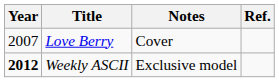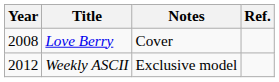 <table class="wikitable">
 <tr>
 <th>Year</th>
 <th>Title</th>
 <th>Notes</th>
 <th>Ref.</th>
 </tr>
 <tr>
-<td>2007</td>
+<td>2008</td>
 <td><em><a href='#'>Love Berry</a></em></td>
 <td>Cover</td>
 <td></td>
 </tr>
 <tr>
-<td><strong>2012</strong></td>
+<td>2012</td>
 <td><em>Weekly ASCII</em></td>
 <td>Exclusive model</td>
 <td></td>
 </tr>
 </table>
